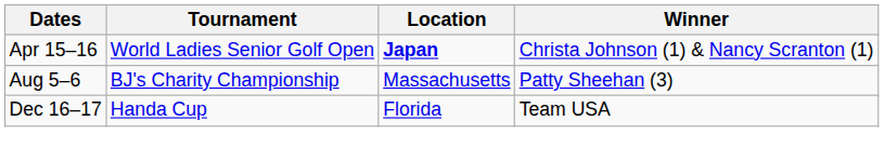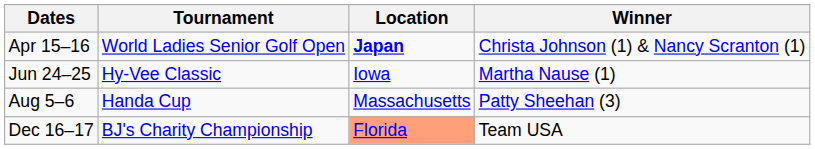 <table class="wikitable">
 <tr>
 <th>Dates</th>
 <th>Tournament</th>
 <th>Location</th>
 <th>Winner</th>
 </tr>
 <tr>
 <td>Apr 15–16</td>
 <td><a href='#'>World Ladies Senior Golf Open</a></td>
 <td><strong><a href='#'>Japan</a></strong></td>
 <td> <a href='#'>Christa Johnson</a> (1) & <a href='#'>Nancy Scranton</a> (1)</td>
 </tr>
 <tr>
+<td>Jun 24–25</td>
+<td><a href='#'>Hy-Vee Classic</a></td>
+<td><a href='#'>Iowa</a></td>
+<td> <a href='#'>Martha Nause</a> (1)</td>
+</tr>
+<tr>
 <td>Aug 5–6</td>
-<td><a href='#'>BJ's Charity Championship</a></td>
+<td><a href='#'>Handa Cup</a></td>
 <td><a href='#'>Massachusetts</a></td>
 <td> <a href='#'>Patty Sheehan</a> (3)</td>
 </tr>
 <tr>
 <td>Dec 16–17</td>
-<td><a href='#'>Handa Cup</a></td>
-<td><a href='#'>Florida</a></td>
+<td><a href='#'>BJ's Charity Championship</a></td>
+<td style="background: lightsalmon;"><a href='#'>Florida</a></td>
 <td> Team USA</td>
 </tr>
 </table>
